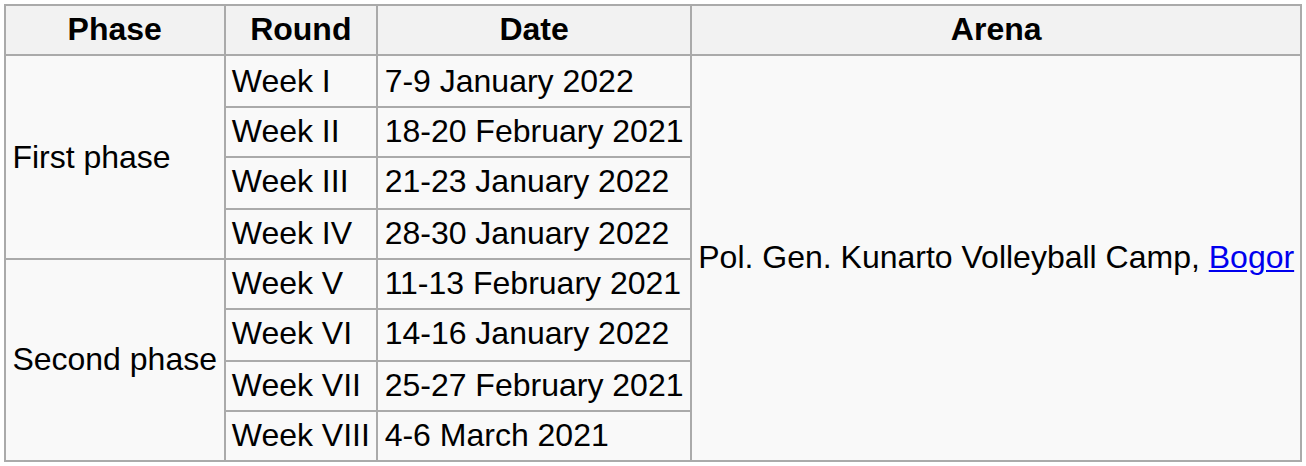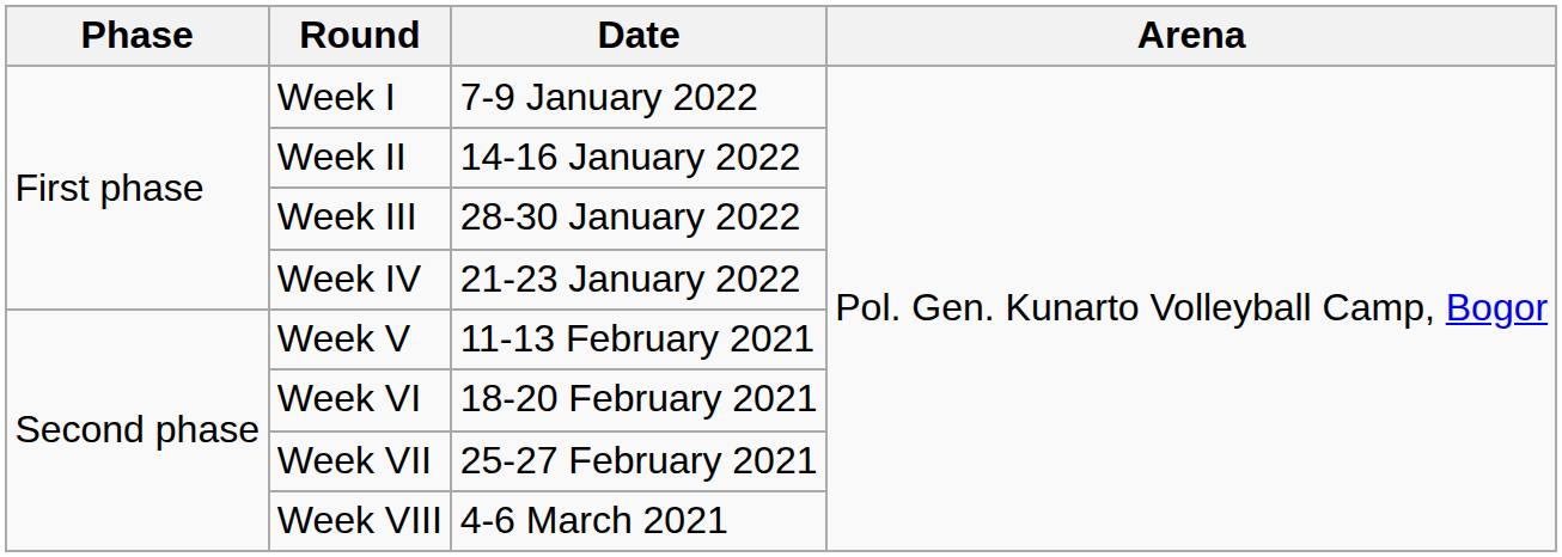 <table class="wikitable">
 <tr>
 <th>Phase</th>
 <th>Round</th>
 <th>Date</th>
 <th>Arena</th>
 </tr>
 <tr>
 <td rowspan="4">First phase</td>
 <td>Week I</td>
 <td>7-9 January 2022</td>
 <td rowspan="8">Pol. Gen. Kunarto Volleyball Camp, <a href='#'>Bogor</a></td>
 </tr>
 <tr>
 <td>Week II</td>
-<td>18-20 February 2021</td>
+<td>14-16 January 2022</td>
 </tr>
 <tr>
 <td>Week III</td>
-<td>21-23 January 2022</td>
+<td>28-30 January 2022</td>
 </tr>
 <tr>
 <td>Week IV</td>
-<td>28-30 January 2022</td>
+<td>21-23 January 2022</td>
 </tr>
 <tr>
 <td rowspan="4">Second phase</td>
 <td>Week V</td>
 <td>11-13 February 2021</td>
 </tr>
 <tr>
 <td>Week VI</td>
-<td>14-16 January 2022</td>
+<td>18-20 February 2021</td>
 </tr>
 <tr>
 <td>Week VII</td>
 <td>25-27 February 2021</td>
 </tr>
 <tr>
 <td>Week VIII</td>
 <td>4-6 March 2021</td>
 </tr>
 </table>
